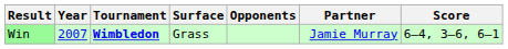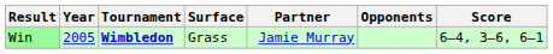 <table class="sortable wikitable">
 <tr>
 <th>Result</th>
 <th>Year</th>
 <th>Tournament</th>
 <th>Surface</th>
+<th>Partner</th>
 <th>Opponents</th>
-<th>Partner</th>
 <th>Score</th>
 </tr>
 <tr style="background:#cfc;">
 <td bgcolor=98FB98>Win</td>
-<td><a href='#'>2007</a></td>
+<td><a href='#'>2005</a></td>
 <td><strong><a href='#'>Wimbledon</a></strong></td>
 <td>Grass</td>
+<td> <a href='#'>Jamie Murray</a></td>
 <td></td>
-<td> <a href='#'>Jamie Murray</a></td>
 <td>6–4, 3–6, 6–1</td>
 </tr>
 </table>
